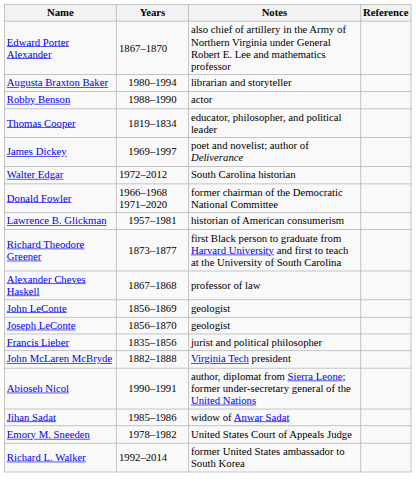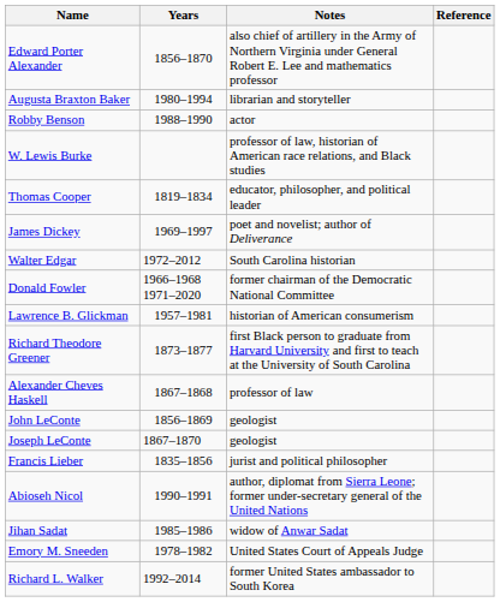 <table class="wikitable sortable">
 <tr>
 <th width="160">Name</th>
 <th width="100">Years</th>
 <th width="*" class="unsortable">Notes</th>
 <th width="*" class="unsortable">Reference</th>
 </tr>
 <tr>
 <td><a href='#'>Edward Porter Alexander</a></td>
-<td>1867–1870</td>
+<td align="center">1856–1870</td>
 <td>also chief of artillery in the Army of Northern Virginia under General Robert E. Lee and mathematics professor</td>
 <td></td>
 </tr>
 <tr>
 <td><a href='#'>Augusta Braxton Baker</a></td>
 <td align="center">1980–1994</td>
 <td>librarian and storyteller</td>
 <td></td>
 </tr>
 <tr>
 <td><a href='#'>Robby Benson</a></td>
 <td align="center">1988–1990</td>
 <td>actor</td>
+<td></td>
+</tr>
+<tr>
+<td><a href='#'>W. Lewis Burke</a></td>
+<td></td>
+<td>professor of law, historian of American race relations, and Black studies</td>
 <td></td>
 </tr>
 <tr>
 <td><a href='#'>Thomas Cooper</a></td>
 <td align="center">1819–1834</td>
 <td>educator, philosopher, and political leader</td>
 <td></td>
 </tr>
 <tr>
 <td><a href='#'>James Dickey</a></td>
 <td align="center">1969–1997</td>
 <td>poet and novelist; author of <em>Deliverance</em></td>
 <td></td>
 </tr>
 <tr>
 <td><a href='#'>Walter Edgar</a></td>
 <td>1972–2012</td>
 <td>South Carolina historian</td>
 <td></td>
 </tr>
 <tr>
 <td><a href='#'>Donald Fowler</a></td>
 <td>1966–1968<br>1971–2020</td>
 <td>former chairman of the Democratic National Committee</td>
 <td></td>
 </tr>
 <tr>
 <td><a href='#'>Lawrence B. Glickman</a></td>
 <td align="center">1957–1981</td>
 <td>historian of American consumerism</td>
 <td></td>
 </tr>
 <tr>
 <td><a href='#'>Richard Theodore Greener</a></td>
 <td align="center">1873–1877</td>
 <td>first Black person to graduate from <a href='#'>Harvard University</a> and first to teach at the University of South Carolina</td>
 <td></td>
 </tr>
 <tr>
 <td><a href='#'>Alexander Cheves Haskell</a></td>
 <td align="center">1867–1868</td>
 <td>professor of law</td>
 <td></td>
 </tr>
 <tr>
 <td><a href='#'>John LeConte</a></td>
 <td align="center">1856–1869</td>
 <td>geologist</td>
 <td></td>
 </tr>
 <tr>
 <td><a href='#'>Joseph LeConte</a></td>
-<td align="center">1856–1870</td>
+<td>1867–1870</td>
 <td>geologist</td>
 <td></td>
 </tr>
 <tr>
 <td><a href='#'>Francis Lieber</a></td>
 <td align="center">1835–1856</td>
 <td>jurist and political philosopher</td>
-<td></td>
-</tr>
-<tr>
-<td><a href='#'>John McLaren McBryde</a></td>
-<td align="center">1882–1888</td>
-<td><a href='#'>Virginia Tech</a> president</td>
 <td></td>
 </tr>
 <tr>
 <td><a href='#'>Abioseh Nicol</a></td>
 <td align="center">1990–1991</td>
 <td>author, diplomat from <a href='#'>Sierra Leone</a>; former under-secretary general of the <a href='#'>United Nations</a></td>
 <td></td>
 </tr>
 <tr>
 <td><a href='#'>Jihan Sadat</a></td>
 <td align="center">1985–1986</td>
 <td>widow of <a href='#'>Anwar Sadat</a></td>
 <td></td>
 </tr>
 <tr>
 <td><a href='#'>Emory M. Sneeden</a></td>
 <td align="center">1978–1982</td>
 <td>United States Court of Appeals Judge</td>
 <td></td>
 </tr>
 <tr>
 <td><a href='#'>Richard L. Walker</a></td>
 <td>1992–2014</td>
 <td>former United States ambassador to South Korea</td>
 <td></td>
 </tr>
 </table>
